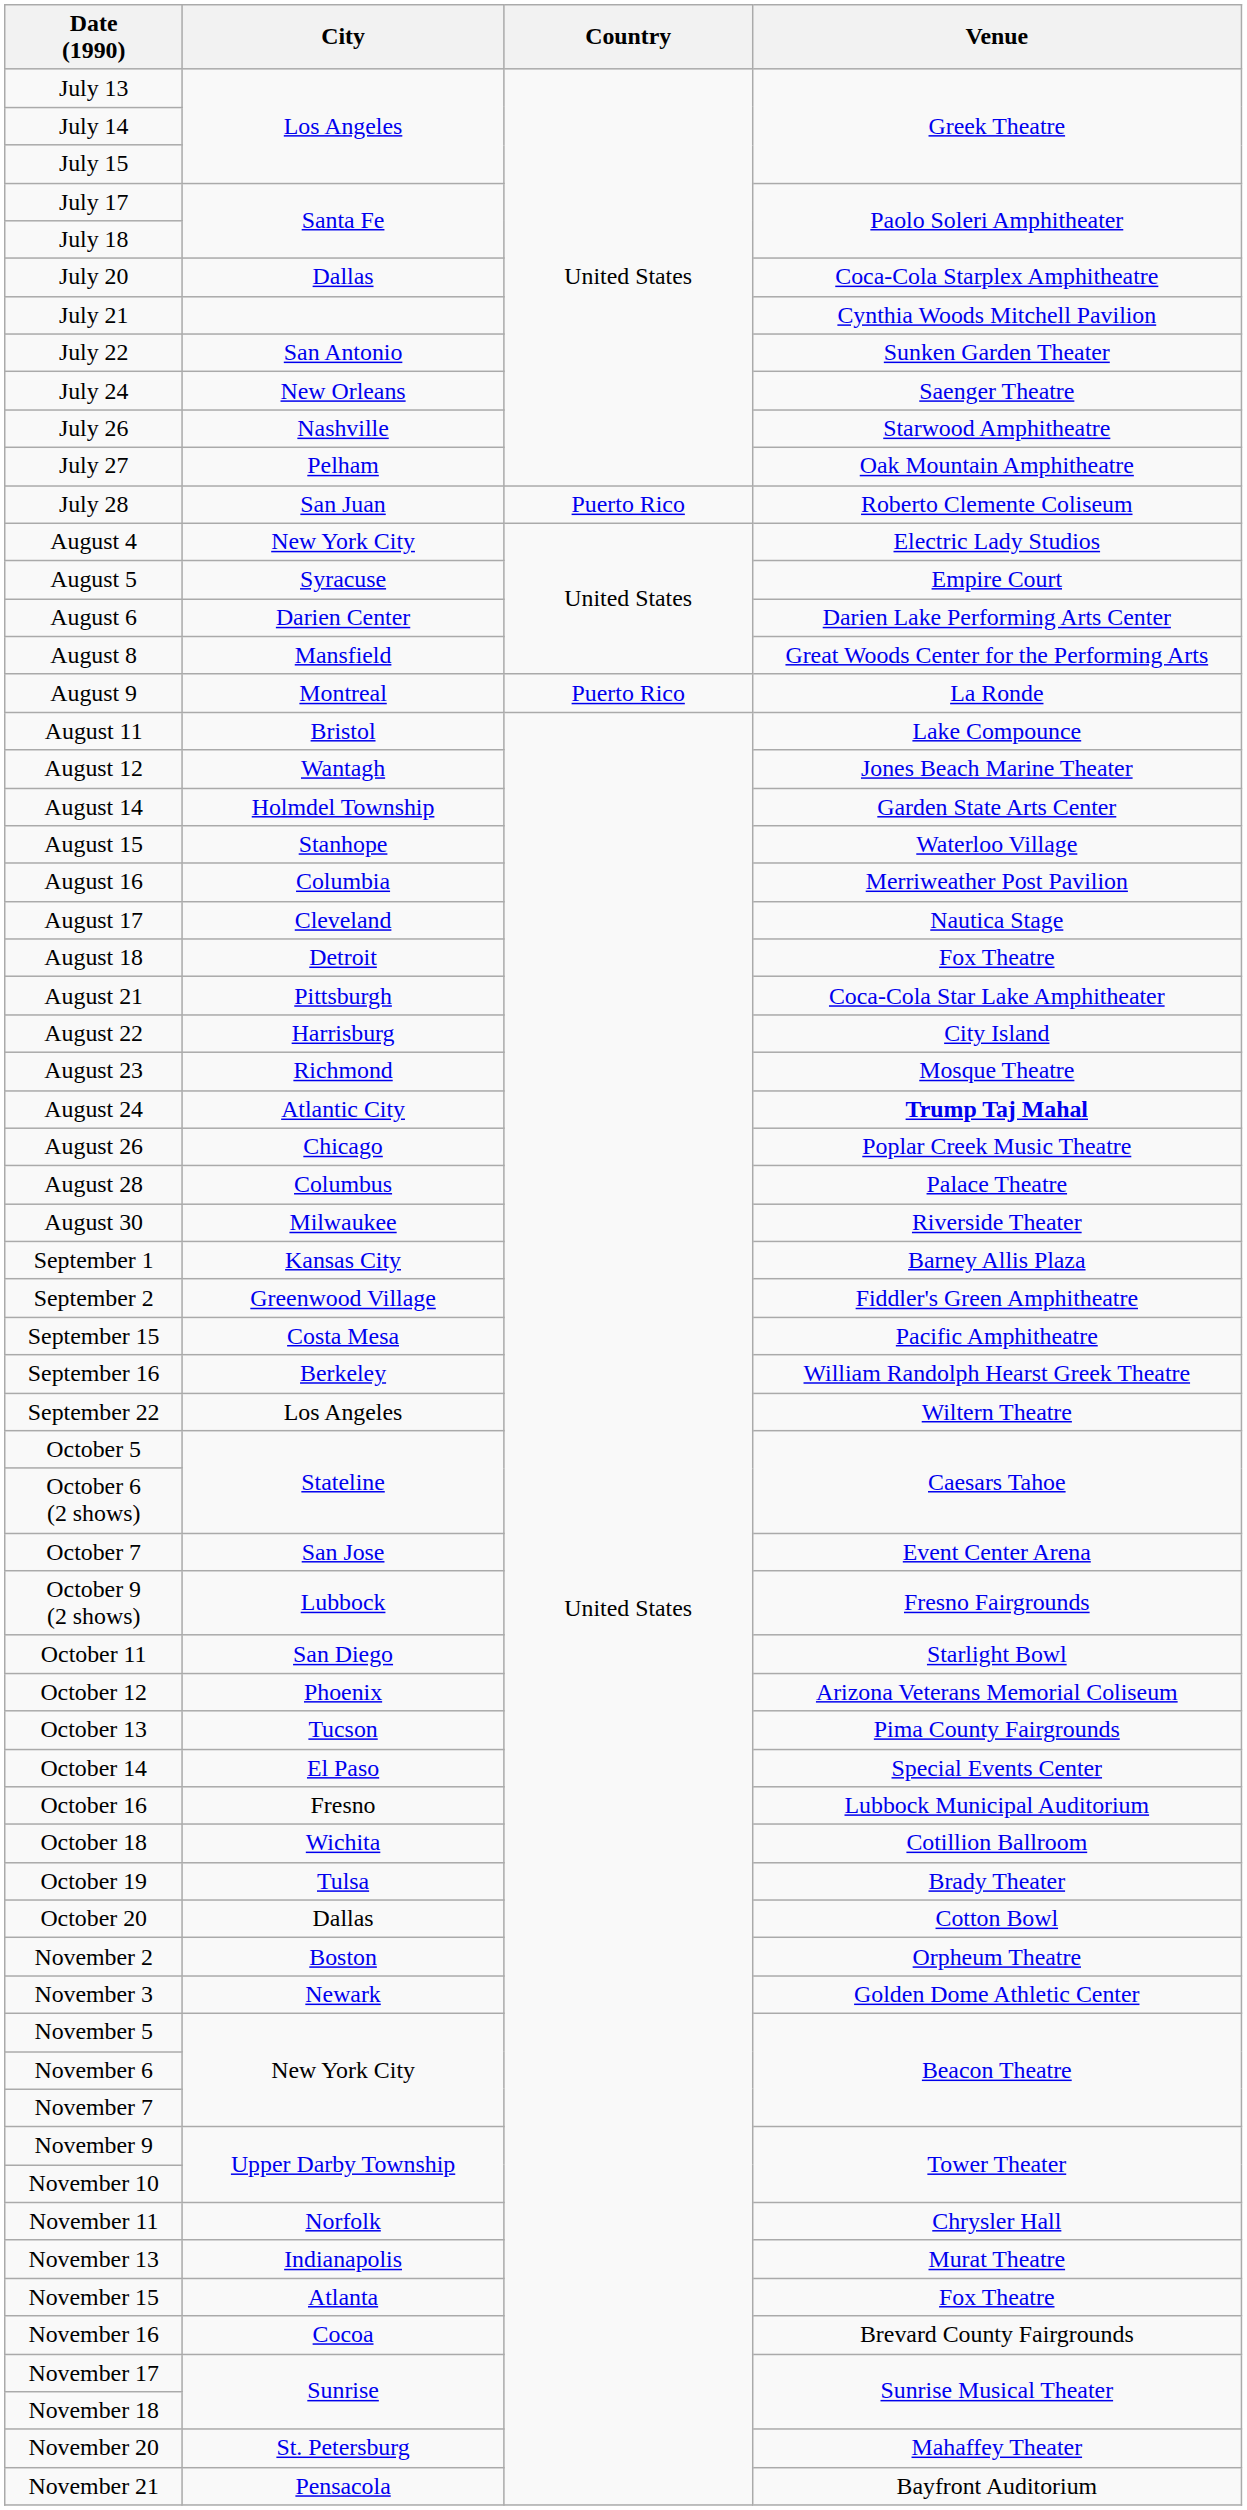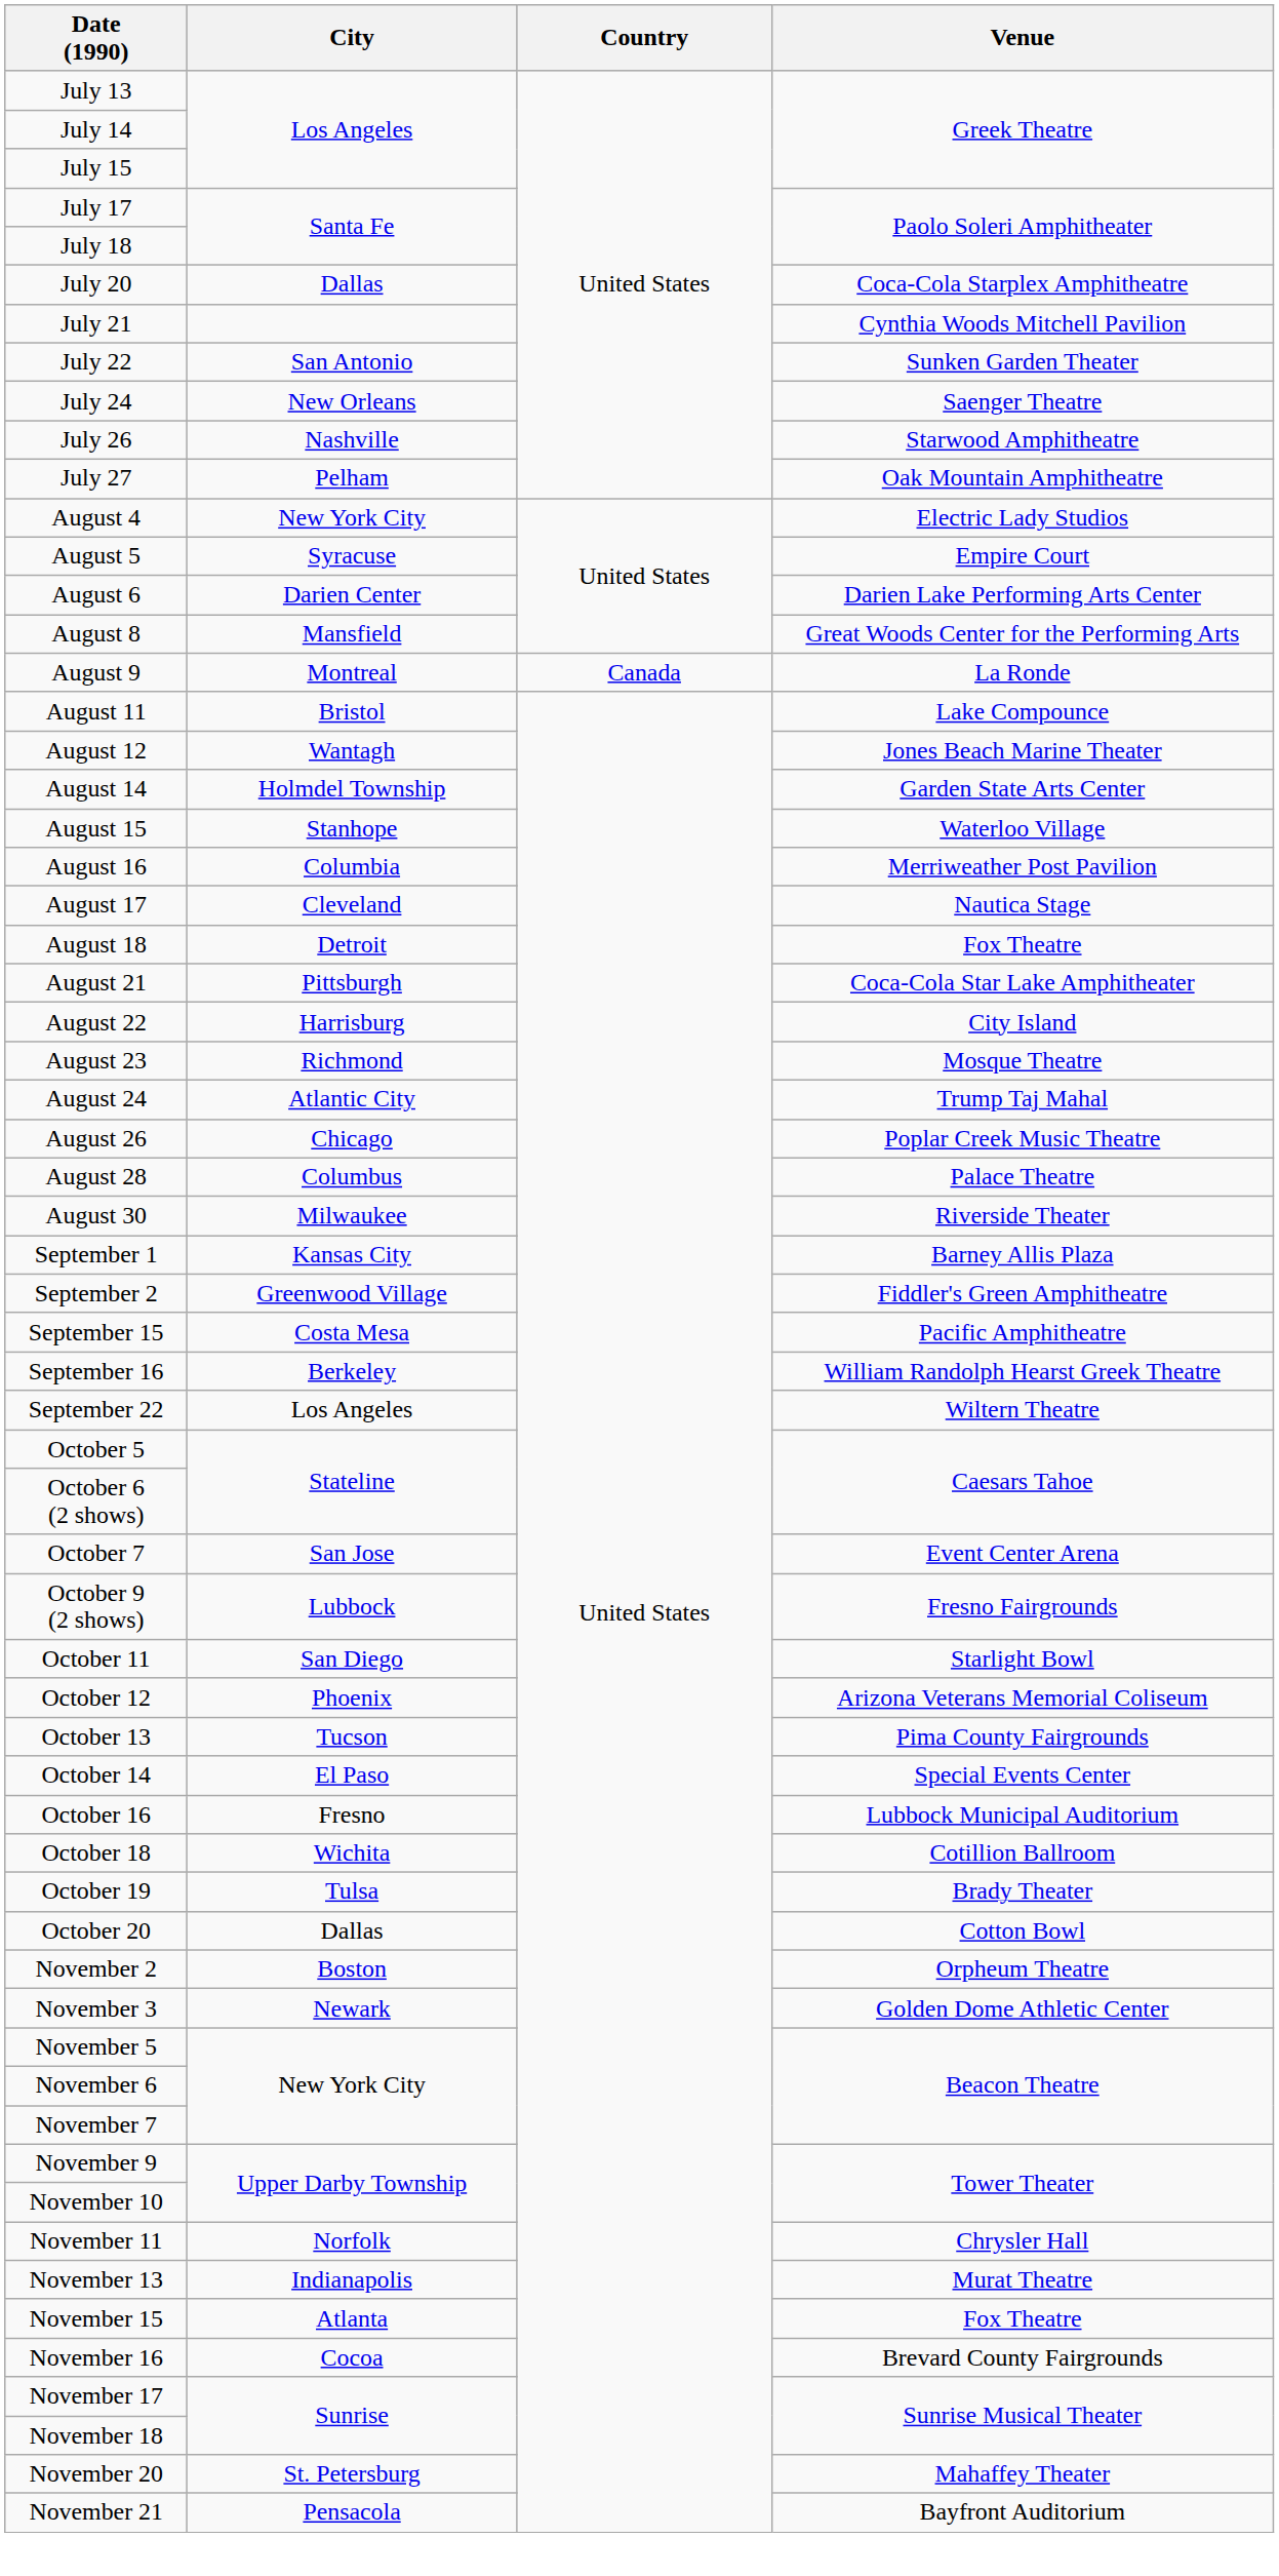 <table class="wikitable sortable plainrowheaders" style="text-align:center;">
 <tr>
 <th scope="col" style="width:7em;">Date<br>(1990)</th>
 <th scope="col" style="width:13em;">City</th>
 <th scope="col" style="width:10em;">Country</th>
 <th scope="col" style="width:20em;">Venue</th>
 </tr>
 <tr>
 <td>July 13</td>
 <td rowspan="3"><a href='#'>Los Angeles</a></td>
 <td rowspan="11">United States</td>
 <td rowspan="3"><a href='#'>Greek Theatre</a></td>
 </tr>
 <tr>
 <td>July 14</td>
 </tr>
 <tr>
 <td>July 15</td>
 </tr>
 <tr>
 <td>July 17</td>
 <td rowspan="2"><a href='#'>Santa Fe</a></td>
 <td rowspan="2"><a href='#'>Paolo Soleri Amphitheater</a></td>
 </tr>
 <tr>
 <td>July 18</td>
 </tr>
 <tr>
 <td>July 20</td>
 <td><a href='#'>Dallas</a></td>
 <td><a href='#'>Coca-Cola Starplex Amphitheatre</a></td>
 </tr>
 <tr>
 <td>July 21</td>
 <td></td>
 <td><a href='#'>Cynthia Woods Mitchell Pavilion</a></td>
 </tr>
 <tr>
 <td>July 22</td>
 <td><a href='#'>San Antonio</a></td>
 <td><a href='#'>Sunken Garden Theater</a></td>
 </tr>
 <tr>
 <td>July 24</td>
 <td><a href='#'>New Orleans</a></td>
 <td><a href='#'>Saenger Theatre</a></td>
 </tr>
 <tr>
 <td>July 26</td>
 <td><a href='#'>Nashville</a></td>
 <td><a href='#'>Starwood Amphitheatre</a></td>
 </tr>
 <tr>
 <td>July 27</td>
 <td><a href='#'>Pelham</a></td>
 <td><a href='#'>Oak Mountain Amphitheatre</a></td>
 </tr>
 <tr>
-<td>July 28</td>
-<td><a href='#'>San Juan</a></td>
-<td><a href='#'>Puerto Rico</a></td>
-<td><a href='#'>Roberto Clemente Coliseum</a></td>
-</tr>
-<tr>
 <td>August 4</td>
 <td><a href='#'>New York City</a></td>
 <td rowspan="4">United States</td>
 <td><a href='#'>Electric Lady Studios</a></td>
 </tr>
 <tr>
 <td>August 5</td>
 <td><a href='#'>Syracuse</a></td>
 <td><a href='#'>Empire Court</a></td>
 </tr>
 <tr>
 <td>August 6</td>
 <td><a href='#'>Darien Center</a></td>
 <td><a href='#'>Darien Lake Performing Arts Center</a></td>
 </tr>
 <tr>
 <td>August 8</td>
 <td><a href='#'>Mansfield</a></td>
 <td><a href='#'>Great Woods Center for the Performing Arts</a></td>
 </tr>
 <tr>
 <td>August 9</td>
 <td><a href='#'>Montreal</a></td>
-<td><a href='#'>Puerto Rico</a></td>
+<td><a href='#'>Canada</a></td>
 <td><a href='#'>La Ronde</a></td>
 </tr>
 <tr>
 <td>August 11</td>
 <td><a href='#'>Bristol</a></td>
 <td rowspan="46">United States</td>
 <td><a href='#'>Lake Compounce</a></td>
 </tr>
 <tr>
 <td>August 12</td>
 <td><a href='#'>Wantagh</a></td>
 <td><a href='#'>Jones Beach Marine Theater</a></td>
 </tr>
 <tr>
 <td>August 14</td>
 <td><a href='#'>Holmdel Township</a></td>
 <td><a href='#'>Garden State Arts Center</a></td>
 </tr>
 <tr>
 <td>August 15</td>
 <td><a href='#'>Stanhope</a></td>
 <td><a href='#'>Waterloo Village</a></td>
 </tr>
 <tr>
 <td>August 16</td>
 <td><a href='#'>Columbia</a></td>
 <td><a href='#'>Merriweather Post Pavilion</a></td>
 </tr>
 <tr>
 <td>August 17</td>
 <td><a href='#'>Cleveland</a></td>
 <td><a href='#'>Nautica Stage</a></td>
 </tr>
 <tr>
 <td>August 18</td>
 <td><a href='#'>Detroit</a></td>
 <td><a href='#'>Fox Theatre</a></td>
 </tr>
 <tr>
 <td>August 21</td>
 <td><a href='#'>Pittsburgh</a></td>
 <td><a href='#'>Coca-Cola Star Lake Amphitheater</a></td>
 </tr>
 <tr>
 <td>August 22</td>
 <td><a href='#'>Harrisburg</a></td>
 <td><a href='#'>City Island</a></td>
 </tr>
 <tr>
 <td>August 23</td>
 <td><a href='#'>Richmond</a></td>
 <td><a href='#'>Mosque Theatre</a></td>
 </tr>
 <tr>
 <td>August 24</td>
 <td><a href='#'>Atlantic City</a></td>
-<td><strong><a href='#'>Trump Taj Mahal</a></strong></td>
+<td><a href='#'>Trump Taj Mahal</a></td>
 </tr>
 <tr>
 <td>August 26</td>
 <td><a href='#'>Chicago</a></td>
 <td><a href='#'>Poplar Creek Music Theatre</a></td>
 </tr>
 <tr>
 <td>August 28</td>
 <td><a href='#'>Columbus</a></td>
 <td><a href='#'>Palace Theatre</a></td>
 </tr>
 <tr>
 <td>August 30</td>
 <td><a href='#'>Milwaukee</a></td>
 <td><a href='#'>Riverside Theater</a></td>
 </tr>
 <tr>
 <td>September 1</td>
 <td><a href='#'>Kansas City</a></td>
 <td><a href='#'>Barney Allis Plaza</a></td>
 </tr>
 <tr>
 <td>September 2</td>
 <td><a href='#'>Greenwood Village</a></td>
 <td><a href='#'>Fiddler's Green Amphitheatre</a></td>
 </tr>
 <tr>
 <td>September 15</td>
 <td><a href='#'>Costa Mesa</a></td>
 <td><a href='#'>Pacific Amphitheatre</a></td>
 </tr>
 <tr>
 <td>September 16</td>
 <td><a href='#'>Berkeley</a></td>
 <td><a href='#'>William Randolph Hearst Greek Theatre</a></td>
 </tr>
 <tr>
 <td>September 22</td>
 <td>Los Angeles</td>
 <td><a href='#'>Wiltern Theatre</a></td>
 </tr>
 <tr>
 <td>October 5</td>
 <td rowspan="2"><a href='#'>Stateline</a></td>
 <td rowspan="2"><a href='#'>Caesars Tahoe</a></td>
 </tr>
 <tr>
 <td>October 6<br>(2 shows)</td>
 </tr>
 <tr>
 <td>October 7</td>
 <td><a href='#'>San Jose</a></td>
 <td><a href='#'>Event Center Arena</a></td>
 </tr>
 <tr>
 <td>October 9<br>(2 shows)</td>
 <td><a href='#'>Lubbock</a></td>
 <td><a href='#'>Fresno Fairgrounds</a></td>
 </tr>
 <tr>
 <td>October 11</td>
 <td><a href='#'>San Diego</a></td>
 <td><a href='#'>Starlight Bowl</a></td>
 </tr>
 <tr>
 <td>October 12</td>
 <td><a href='#'>Phoenix</a></td>
 <td><a href='#'>Arizona Veterans Memorial Coliseum</a></td>
 </tr>
 <tr>
 <td>October 13</td>
 <td><a href='#'>Tucson</a></td>
 <td><a href='#'>Pima County Fairgrounds</a></td>
 </tr>
 <tr>
 <td>October 14</td>
 <td><a href='#'>El Paso</a></td>
 <td><a href='#'>Special Events Center</a></td>
 </tr>
 <tr>
 <td>October 16</td>
 <td>Fresno</td>
 <td><a href='#'>Lubbock Municipal Auditorium</a></td>
 </tr>
 <tr>
 <td>October 18</td>
 <td><a href='#'>Wichita</a></td>
 <td><a href='#'>Cotillion Ballroom</a></td>
 </tr>
 <tr>
 <td>October 19</td>
 <td><a href='#'>Tulsa</a></td>
 <td><a href='#'>Brady Theater</a></td>
 </tr>
 <tr>
 <td>October 20</td>
 <td>Dallas</td>
 <td><a href='#'>Cotton Bowl</a></td>
 </tr>
 <tr>
 <td>November 2</td>
 <td><a href='#'>Boston</a></td>
 <td><a href='#'>Orpheum Theatre</a></td>
 </tr>
 <tr>
 <td>November 3</td>
 <td><a href='#'>Newark</a></td>
 <td><a href='#'>Golden Dome Athletic Center</a></td>
 </tr>
 <tr>
 <td>November 5</td>
 <td rowspan="3">New York City</td>
 <td rowspan="3"><a href='#'>Beacon Theatre</a></td>
 </tr>
 <tr>
 <td>November 6</td>
 </tr>
 <tr>
 <td>November 7</td>
 </tr>
 <tr>
 <td>November 9</td>
 <td rowspan="2"><a href='#'>Upper Darby Township</a></td>
 <td rowspan="2"><a href='#'>Tower Theater</a></td>
 </tr>
 <tr>
 <td>November 10</td>
 </tr>
 <tr>
 <td>November 11</td>
 <td><a href='#'>Norfolk</a></td>
 <td><a href='#'>Chrysler Hall</a></td>
 </tr>
 <tr>
 <td>November 13</td>
 <td><a href='#'>Indianapolis</a></td>
 <td><a href='#'>Murat Theatre</a></td>
 </tr>
 <tr>
 <td>November 15</td>
 <td><a href='#'>Atlanta</a></td>
 <td><a href='#'>Fox Theatre</a></td>
 </tr>
 <tr>
 <td>November 16</td>
 <td><a href='#'>Cocoa</a></td>
 <td>Brevard County Fairgrounds</td>
 </tr>
 <tr>
 <td>November 17</td>
 <td rowspan="2"><a href='#'>Sunrise</a></td>
 <td rowspan="2"><a href='#'>Sunrise Musical Theater</a></td>
 </tr>
 <tr>
 <td>November 18</td>
 </tr>
 <tr>
 <td>November 20</td>
 <td><a href='#'>St. Petersburg</a></td>
 <td><a href='#'>Mahaffey Theater</a></td>
 </tr>
 <tr>
 <td>November 21</td>
 <td><a href='#'>Pensacola</a></td>
 <td>Bayfront Auditorium</td>
 </tr>
 </table>
